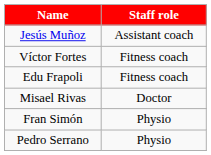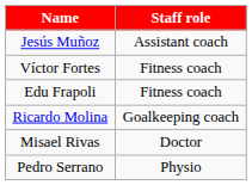 <table class="wikitable" style="text-align:center; font-size:85%; width:35%;">
 <tr>
 <th style="background:#f00; color:#fff; text-align:center;">Name</th>
 <th style="background:#f00; color:#fff; text-align:center;">Staff role</th>
 </tr>
 <tr>
 <td><a href='#'>Jesús Muñoz</a></td>
 <td>Assistant coach</td>
 </tr>
 <tr>
 <td>Víctor Fortes</td>
 <td>Fitness coach</td>
 </tr>
 <tr>
 <td>Edu Frapoli</td>
 <td>Fitness coach</td>
 </tr>
 <tr>
+<td><a href='#'>Ricardo Molina</a></td>
+<td>Goalkeeping coach</td>
+</tr>
+<tr>
 <td>Misael Rivas</td>
 <td>Doctor</td>
-</tr>
-<tr>
-<td>Fran Simón</td>
-<td>Physio</td>
 </tr>
 <tr>
 <td>Pedro Serrano</td>
 <td>Physio</td>
 </tr>
 </table>
